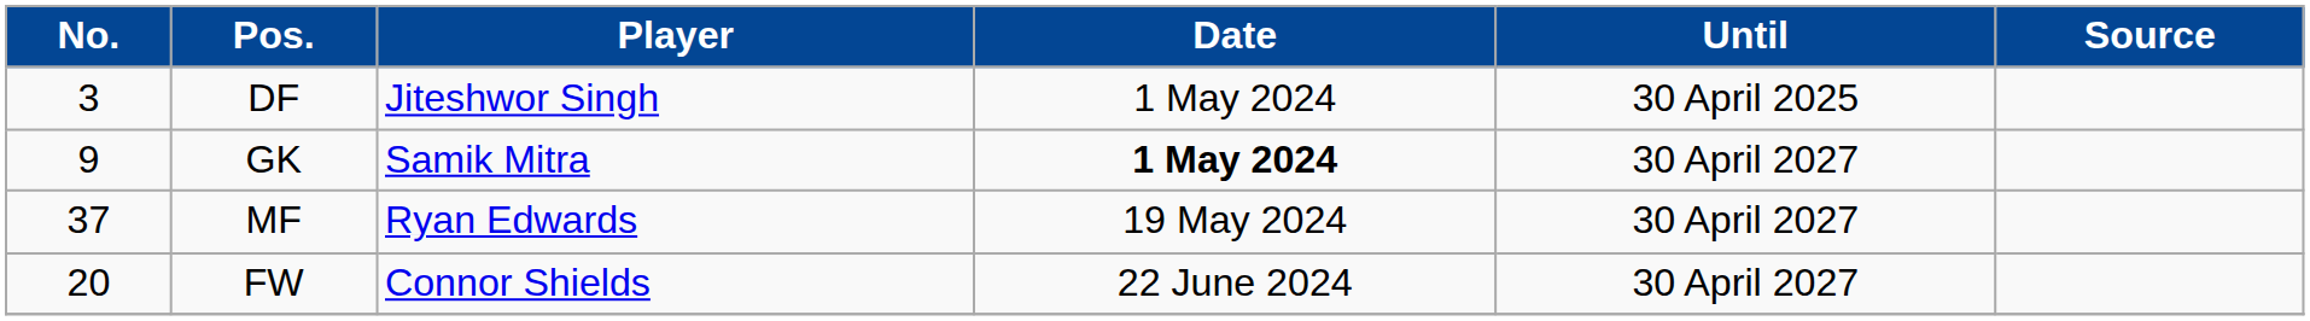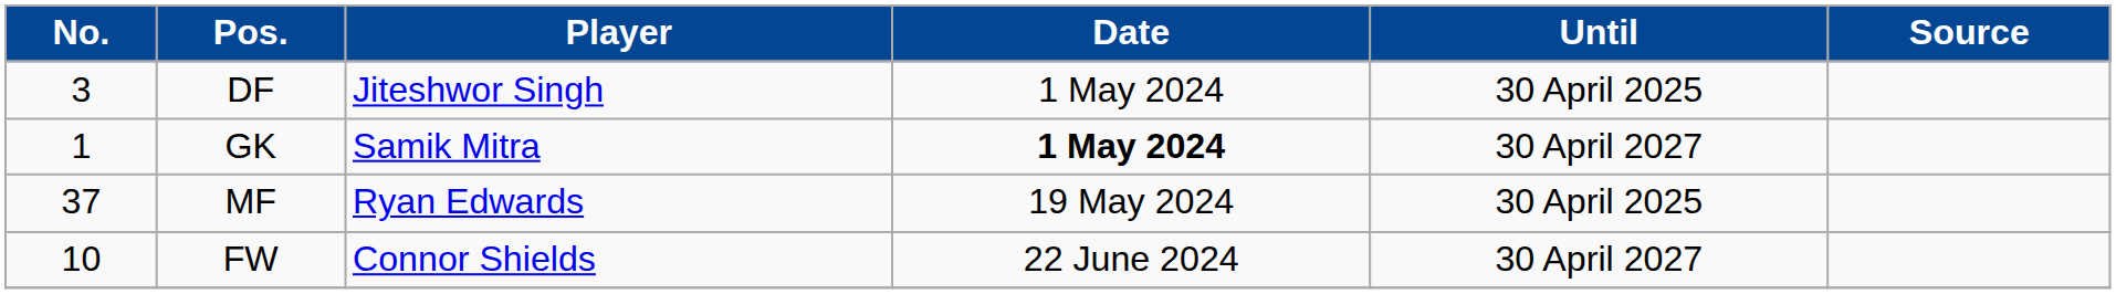 <table class="wikitable" style="text-align:center;width:75%;">
 <tr>
 <th style=background:#034694;color:#FFFFFF>No.</th>
 <th style=background:#034694;color:#FFFFFF>Pos.</th>
 <th style=background:#034694;color:#FFFFFF>Player</th>
 <th style=background:#034694;color:#FFFFFF>Date</th>
 <th style=background:#034694;color:#FFFFFF>Until</th>
 <th style=background:#034694;color:#FFFFFF>Source</th>
 </tr>
 <tr>
 <td>3</td>
 <td>DF</td>
 <td align=left> <a href='#'>Jiteshwor Singh</a></td>
 <td>1 May 2024</td>
 <td>30 April 2025</td>
 <td></td>
 </tr>
 <tr>
-<td>9</td>
+<td>1</td>
 <td>GK</td>
 <td align=left> <a href='#'>Samik Mitra</a></td>
 <td><strong>1 May 2024</strong></td>
 <td>30 April 2027</td>
 <td></td>
 </tr>
 <tr>
 <td>37</td>
 <td>MF</td>
 <td align=left> <a href='#'>Ryan Edwards</a></td>
 <td>19 May 2024</td>
-<td>30 April 2027</td>
+<td>30 April 2025</td>
 <td></td>
 </tr>
 <tr>
-<td>20</td>
+<td>10</td>
 <td>FW</td>
 <td align=left> <a href='#'>Connor Shields</a></td>
 <td>22 June 2024</td>
 <td>30 April 2027</td>
 <td></td>
 </tr>
 <tr>
 </tr>
 </table>
